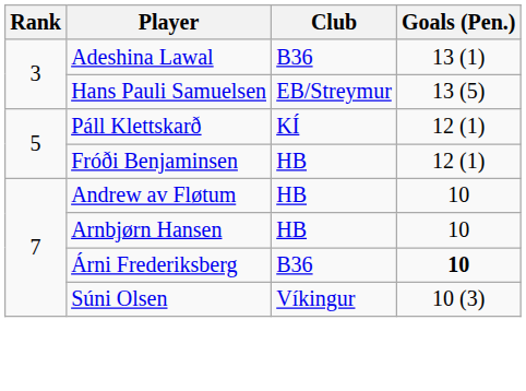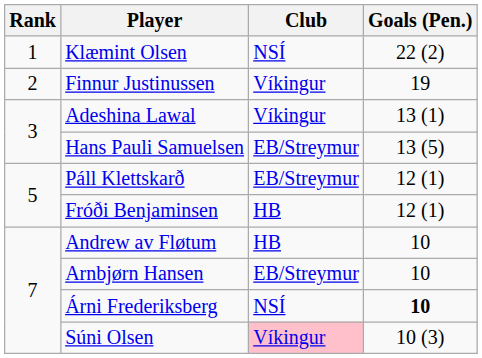 <table class="wikitable" style="text-align: center;">
 <tr>
 <th>Rank</th>
 <th>Player</th>
 <th>Club</th>
 <th>Goals (<abbr>Pen.</abbr>)</th>
 </tr>
 <tr>
+<td>1</td>
+<td align=left> <a href='#'>Klæmint Olsen</a></td>
+<td align=left><a href='#'>NSÍ</a></td>
+<td>22 (2)</td>
+</tr>
+<tr>
+<td>2</td>
+<td align=left> <a href='#'>Finnur Justinussen</a></td>
+<td align=left><a href='#'>Víkingur</a></td>
+<td>19</td>
+</tr>
+<tr>
 <td rowspan=2>3</td>
 <td align=left> <a href='#'>Adeshina Lawal</a></td>
-<td align=left><a href='#'>B36</a></td>
+<td align=left><a href='#'>Víkingur</a></td>
 <td>13 (1)</td>
 </tr>
 <tr>
 <td align=left> <a href='#'>Hans Pauli Samuelsen</a></td>
 <td align=left><a href='#'>EB/Streymur</a></td>
 <td>13 (5)</td>
 </tr>
 <tr>
 <td rowspan=2>5</td>
 <td align=left> <a href='#'>Páll Klettskarð</a></td>
-<td align=left><a href='#'>KÍ</a></td>
+<td align=left><a href='#'>EB/Streymur</a></td>
 <td>12 (1)</td>
 </tr>
 <tr>
 <td align=left> <a href='#'>Fróði Benjaminsen</a></td>
 <td align=left><a href='#'>HB</a></td>
 <td>12 (1)</td>
 </tr>
 <tr>
 <td rowspan=4>7</td>
 <td align=left> <a href='#'>Andrew av Fløtum</a></td>
 <td align=left><a href='#'>HB</a></td>
 <td>10</td>
 </tr>
 <tr>
 <td align=left> <a href='#'>Arnbjørn Hansen</a></td>
-<td align=left><a href='#'>HB</a></td>
+<td align=left><a href='#'>EB/Streymur</a></td>
 <td>10</td>
 </tr>
 <tr>
 <td align=left> <a href='#'>Árni Frederiksberg</a></td>
-<td align=left><a href='#'>B36</a></td>
+<td align=left><a href='#'>NSÍ</a></td>
 <td><strong>10</strong></td>
 </tr>
 <tr>
 <td align=left> <a href='#'>Súni Olsen</a></td>
-<td align=left><a href='#'>Víkingur</a></td>
+<td align=left style="background: pink;"><a href='#'>Víkingur</a></td>
 <td>10 (3)</td>
 </tr>
 </table>
